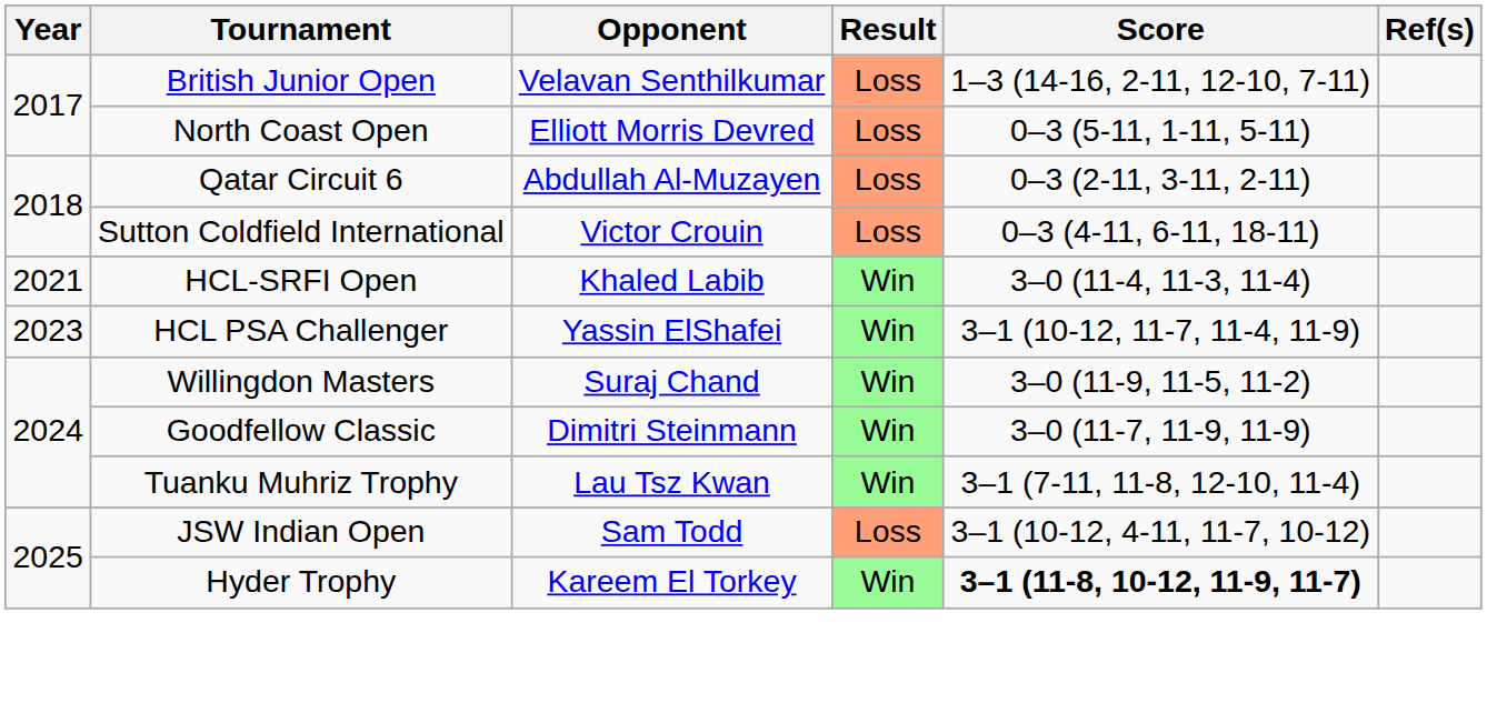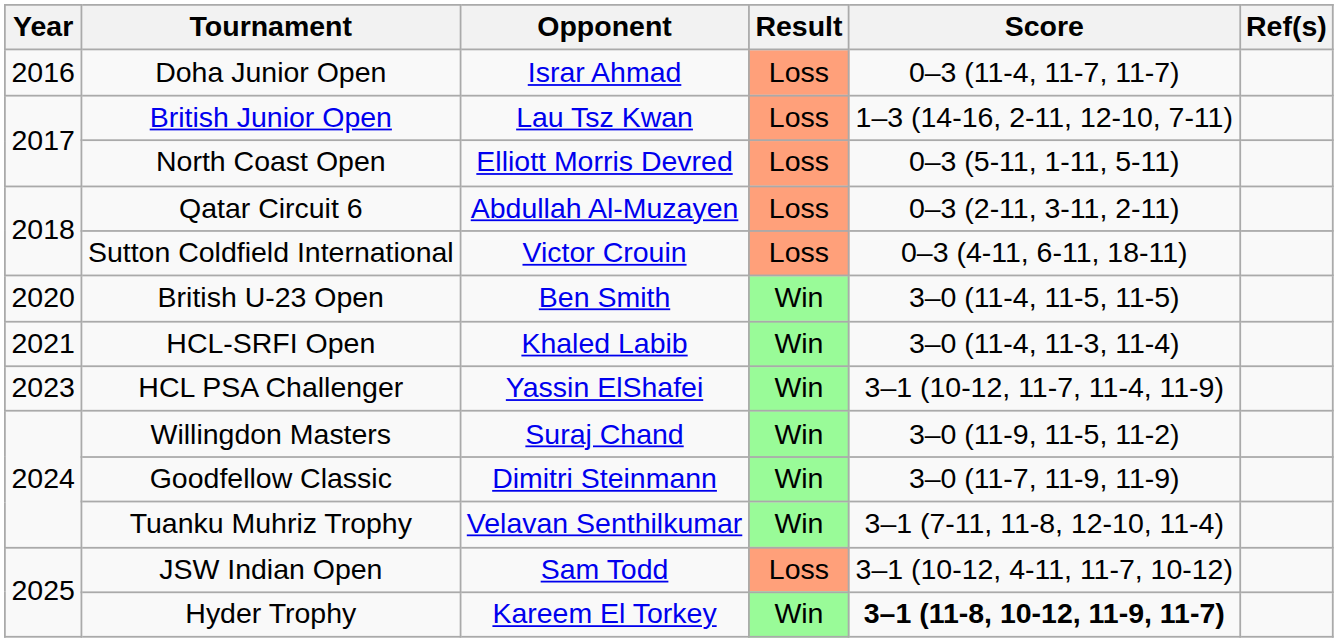 <table class="wikitable" style="text-align:center;">
 <tr>
 <th>Year</th>
 <th>Tournament</th>
 <th>Opponent</th>
 <th>Result</th>
 <th>Score</th>
 <th>Ref(s)</th>
 </tr>
 <tr>
+<td>2016</td>
+<td>Doha Junior Open</td>
+<td> <a href='#'>Israr Ahmad</a></td>
+<td bgcolor="ffa07a">Loss</td>
+<td>0–3 (11-4, 11-7, 11-7)</td>
+<td></td>
+</tr>
+<tr>
 <td rowspan=2>2017</td>
 <td><a href='#'>British Junior Open</a></td>
-<td> <a href='#'>Velavan Senthilkumar</a></td>
+<td> <a href='#'>Lau Tsz Kwan</a></td>
 <td bgcolor="ffa07a">Loss</td>
 <td>1–3 (14-16, 2-11, 12-10, 7-11)</td>
 <td></td>
 </tr>
 <tr>
 <td>North Coast Open</td>
 <td> <a href='#'>Elliott Morris Devred</a></td>
 <td bgcolor="ffa07a">Loss</td>
 <td>0–3 (5-11, 1-11, 5-11)</td>
 <td></td>
 </tr>
 <tr>
 <td rowspan=2>2018</td>
 <td>Qatar Circuit 6</td>
 <td> <a href='#'>Abdullah Al-Muzayen</a></td>
 <td bgcolor="ffa07a">Loss</td>
 <td>0–3 (2-11, 3-11, 2-11)</td>
 <td></td>
 </tr>
 <tr>
 <td>Sutton Coldfield International</td>
 <td> <a href='#'>Victor Crouin</a></td>
 <td bgcolor="ffa07a">Loss</td>
 <td>0–3 (4-11, 6-11, 18-11)</td>
+<td></td>
+</tr>
+<tr>
+<td>2020</td>
+<td>British U-23 Open</td>
+<td> <a href='#'>Ben Smith</a></td>
+<td bgcolor="99FB98">Win</td>
+<td>3–0 (11-4, 11-5, 11-5)</td>
 <td></td>
 </tr>
 <tr>
 <td>2021</td>
 <td>HCL-SRFI Open</td>
 <td> <a href='#'>Khaled Labib</a></td>
 <td bgcolor="99FB98">Win</td>
 <td>3–0 (11-4, 11-3, 11-4)</td>
 <td></td>
 </tr>
 <tr>
 <td>2023</td>
 <td>HCL PSA Challenger</td>
 <td> <a href='#'>Yassin ElShafei</a></td>
 <td bgcolor="99FB98">Win</td>
 <td>3–1 (10-12, 11-7, 11-4, 11-9)</td>
 <td></td>
 </tr>
 <tr>
 <td rowspan=3>2024</td>
 <td>Willingdon Masters</td>
 <td> <a href='#'>Suraj Chand</a></td>
 <td bgcolor="99FB98">Win</td>
 <td>3–0 (11-9, 11-5, 11-2)</td>
 <td></td>
 </tr>
 <tr>
 <td>Goodfellow Classic</td>
 <td> <a href='#'>Dimitri Steinmann</a></td>
 <td bgcolor="99FB98">Win</td>
 <td>3–0 (11-7, 11-9, 11-9)</td>
 <td></td>
 </tr>
 <tr>
 <td>Tuanku Muhriz Trophy</td>
-<td> <a href='#'>Lau Tsz Kwan</a></td>
+<td> <a href='#'>Velavan Senthilkumar</a></td>
 <td bgcolor="99FB98">Win</td>
 <td>3–1 (7-11, 11-8, 12-10, 11-4)</td>
 <td></td>
 </tr>
 <tr>
 <td rowspan=2>2025</td>
 <td>JSW Indian Open</td>
 <td> <a href='#'>Sam Todd</a></td>
 <td bgcolor="ffa07a">Loss</td>
 <td>3–1 (10-12, 4-11, 11-7, 10-12)</td>
 <td></td>
 </tr>
 <tr>
 <td>Hyder Trophy</td>
 <td> <a href='#'>Kareem El Torkey</a></td>
 <td bgcolor="99FB98">Win</td>
 <td><strong>3–1 (11-8, 10-12, 11-9, 11-7)</strong></td>
 <td></td>
 </tr>
 </table>
